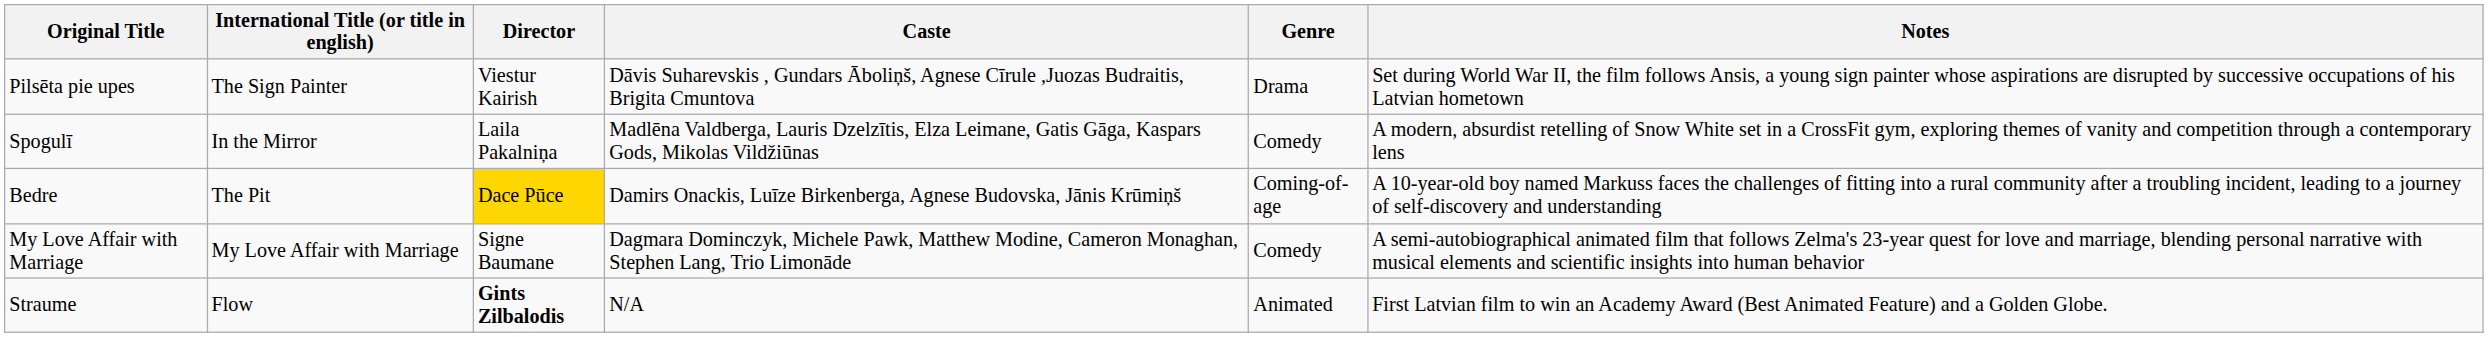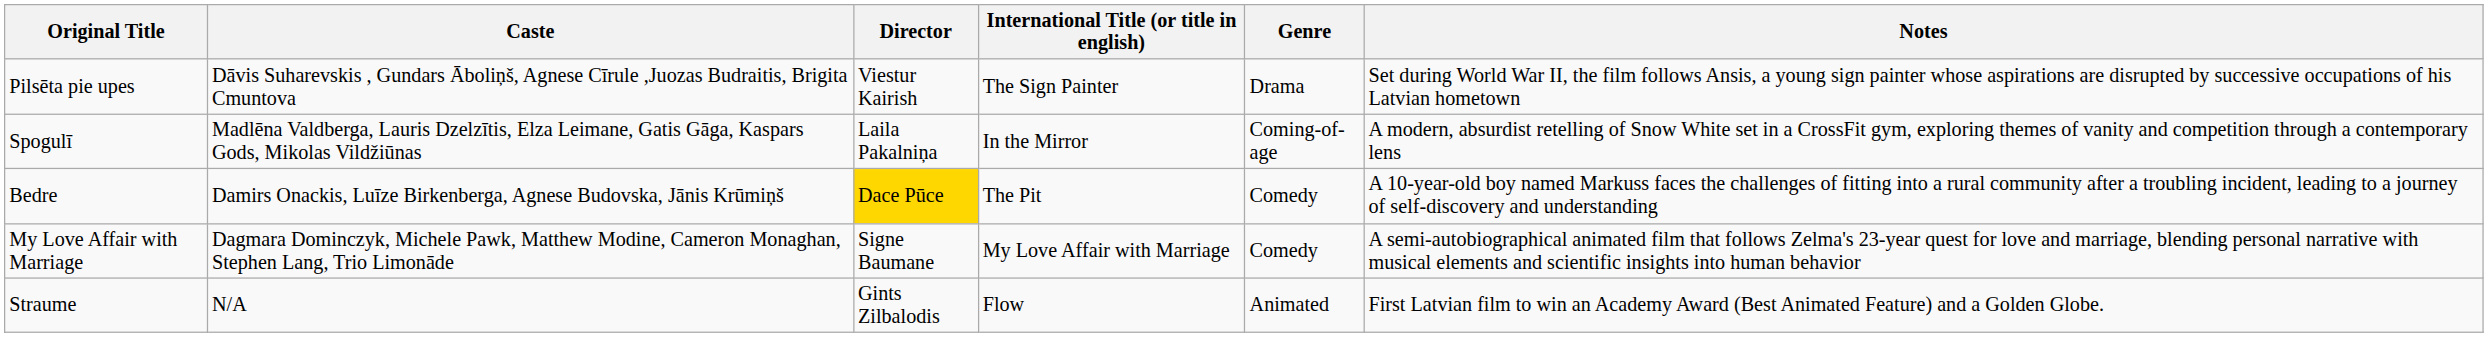 <table class="wikitable">
 <tr>
 <th>Original Title</th>
+<th>Caste</th>
+<th>Director</th>
 <th>International Title (or title in english)</th>
-<th>Director</th>
-<th>Caste</th>
 <th>Genre</th>
 <th>Notes</th>
 </tr>
 <tr>
 <td>Pilsēta pie upes</td>
+<td>Dāvis Suharevskis , Gundars Āboliņš, Agnese Cīrule ,Juozas Budraitis, Brigita Cmuntova</td>
+<td>Viestur Kairish</td>
 <td>The Sign Painter</td>
-<td>Viestur Kairish</td>
-<td>Dāvis Suharevskis , Gundars Āboliņš, Agnese Cīrule ,Juozas Budraitis, Brigita Cmuntova</td>
 <td>Drama</td>
 <td>Set during World War II, the film follows Ansis, a young sign painter whose aspirations are disrupted by successive occupations of his Latvian hometown</td>
 </tr>
 <tr>
 <td>Spogulī</td>
+<td>Madlēna Valdberga, Lauris Dzelzītis, Elza Leimane, Gatis Gāga, Kaspars Gods, Mikolas Vildžiūnas</td>
+<td>Laila Pakalniņa</td>
 <td>In the Mirror</td>
-<td>Laila Pakalniņa</td>
-<td>Madlēna Valdberga, Lauris Dzelzītis, Elza Leimane, Gatis Gāga, Kaspars Gods, Mikolas Vildžiūnas</td>
-<td>Comedy</td>
+<td>Coming-of-age</td>
 <td>A modern, absurdist retelling of Snow White set in a CrossFit gym, exploring themes of vanity and competition through a contemporary lens</td>
 </tr>
 <tr>
 <td>Bedre</td>
+<td>Damirs Onackis, Luīze Birkenberga, Agnese Budovska, Jānis Krūmiņš</td>
+<td style="background: gold;">Dace Pūce</td>
 <td>The Pit</td>
-<td style="background: gold;">Dace Pūce</td>
-<td>Damirs Onackis, Luīze Birkenberga, Agnese Budovska, Jānis Krūmiņš</td>
-<td>Coming-of-age</td>
+<td>Comedy</td>
 <td>A 10-year-old boy named Markuss faces the challenges of fitting into a rural community after a troubling incident, leading to a journey of self-discovery and understanding</td>
 </tr>
 <tr>
 <td>My Love Affair with Marriage</td>
+<td>Dagmara Dominczyk, Michele Pawk, Matthew Modine, Cameron Monaghan, Stephen Lang, Trio Limonāde</td>
+<td>Signe Baumane</td>
 <td>My Love Affair with Marriage</td>
-<td>Signe Baumane</td>
-<td>Dagmara Dominczyk, Michele Pawk, Matthew Modine, Cameron Monaghan, Stephen Lang, Trio Limonāde</td>
 <td>Comedy</td>
 <td>A semi-autobiographical animated film that follows Zelma's 23-year quest for love and marriage, blending personal narrative with musical elements and scientific insights into human behavior</td>
 </tr>
 <tr>
 <td>Straume</td>
+<td>N/A</td>
+<td>Gints Zilbalodis</td>
 <td>Flow</td>
-<td><strong>Gints Zilbalodis</strong></td>
-<td>N/A</td>
 <td>Animated</td>
 <td>First Latvian film to win an Academy Award (Best Animated Feature) and a Golden Globe.</td>
 </tr>
 </table>
